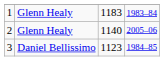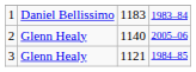 <table class="wikitable">
 <tr>
 </tr>
 <tr>
 <td>1</td>
-<td><a href='#'>Glenn Healy</a></td>
+<td><a href='#'>Daniel Bellissimo</a></td>
 <td>1183</td>
 <td style="font-size:80%;"><a href='#'>1983–84</a></td>
 </tr>
 <tr>
 <td>2</td>
 <td><a href='#'>Glenn Healy</a></td>
 <td>1140</td>
 <td style="font-size:80%;"><a href='#'>2005–06</a></td>
 </tr>
 <tr>
 <td>3</td>
-<td><a href='#'>Daniel Bellissimo</a></td>
-<td>1123</td>
+<td><a href='#'>Glenn Healy</a></td>
+<td>1121</td>
 <td style="font-size:80%;"><a href='#'>1984–85</a></td>
 </tr>
 </table>
